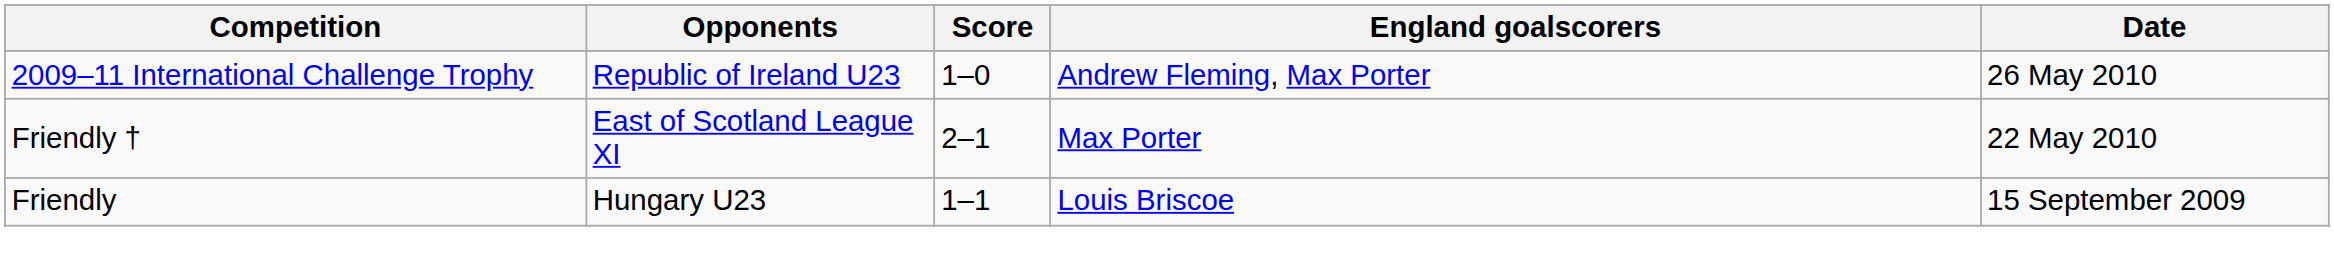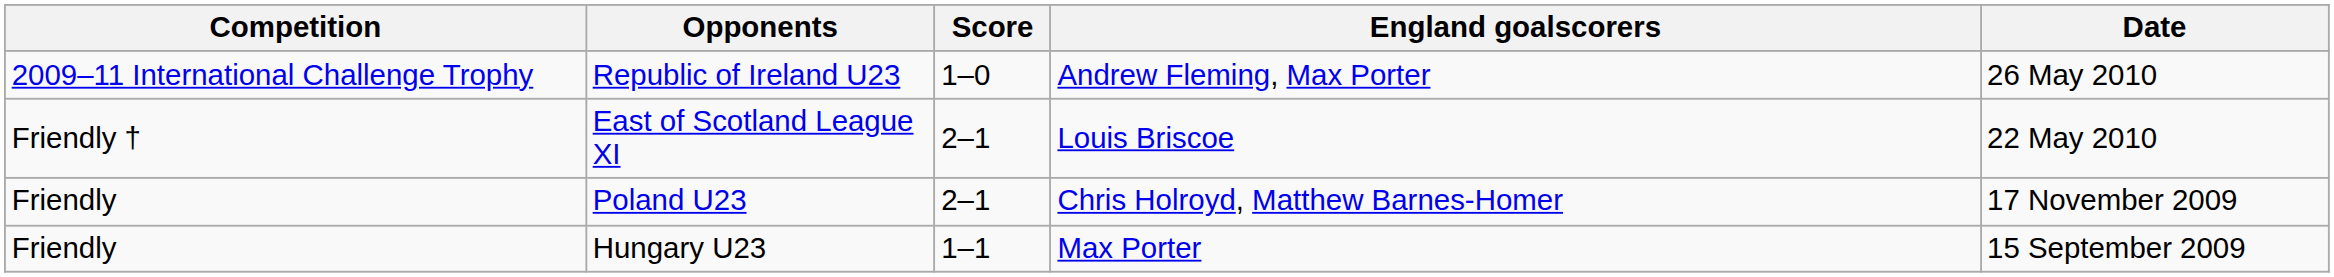 <table class="wikitable" style="width:100%;">
 <tr>
 <th width=25%>Competition</th>
 <th width=15%>Opponents</th>
 <th width=5%>Score</th>
 <th width=40%>England goalscorers</th>
 <th width=15%>Date</th>
 </tr>
 <tr>
 <td><a href='#'>2009–11 International Challenge Trophy</a></td>
 <td><a href='#'>Republic of Ireland U23</a></td>
 <td>1–0</td>
 <td><a href='#'>Andrew Fleming</a>, <a href='#'>Max Porter</a></td>
 <td>26 May 2010</td>
 </tr>
 <tr>
 <td>Friendly †</td>
 <td><a href='#'>East of Scotland League XI</a></td>
 <td>2–1</td>
-<td><a href='#'>Max Porter</a></td>
+<td><a href='#'>Louis Briscoe</a></td>
 <td>22 May 2010</td>
+</tr>
+<tr>
+<td>Friendly</td>
+<td><a href='#'>Poland U23</a></td>
+<td>2–1</td>
+<td><a href='#'>Chris Holroyd</a>, <a href='#'>Matthew Barnes-Homer</a></td>
+<td>17 November 2009</td>
 </tr>
 <tr>
 <td>Friendly</td>
 <td>Hungary U23</td>
 <td>1–1</td>
-<td><a href='#'>Louis Briscoe</a></td>
+<td><a href='#'>Max Porter</a></td>
 <td>15 September 2009</td>
 </tr>
 </table>
